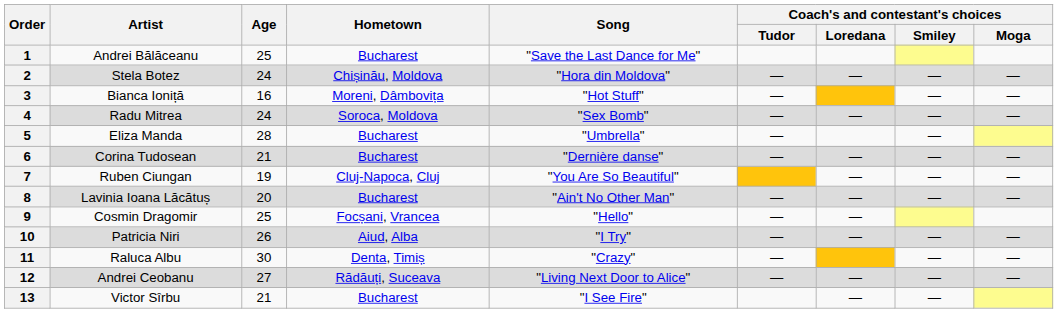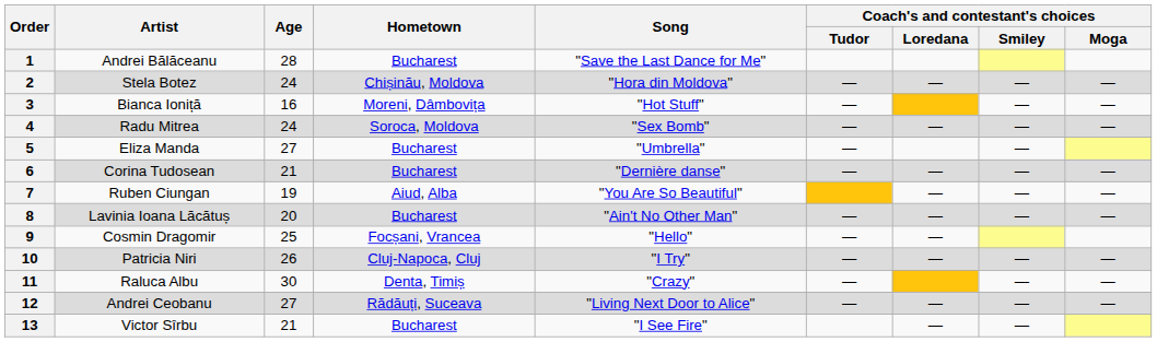 <table class="wikitable" style="text-align:center; line-height:17px; width:100%;">
 <tr>
 <th scope="col" rowspan="2" style="width:04%;">Order</th>
 <th scope="col" rowspan="2" style="width:17%;">Artist</th>
 <th scope="col" rowspan="2" style="width:04%;">Age</th>
 <th scope="col" rowspan="2" style="width:18%;">Hometown</th>
 <th scope="col" rowspan="2" style="width:22%;">Song</th>
 <th scope="col" colspan="4" style="width:24%;">Coach's and contestant's choices</th>
 </tr>
 <tr>
 <th style="width:07%;">Tudor</th>
 <th style="width:07%;">Loredana</th>
 <th style="width:07%;">Smiley</th>
 <th style="width:07%;">Moga</th>
 </tr>
 <tr>
 <th>1</th>
 <td>Andrei Bălăceanu</td>
-<td>25</td>
+<td>28</td>
 <td><a href='#'>Bucharest</a></td>
 <td>"<a href='#'>Save the Last Dance for Me</a>"</td>
 <td><strong></strong></td>
 <td><strong></strong></td>
 <td style="background:#FDFC8F;"><strong></strong></td>
 <td><strong></strong></td>
 </tr>
 <tr style="background:#DCDCDC;">
 <th>2</th>
 <td>Stela Botez</td>
 <td>24</td>
 <td><a href='#'>Chișinău</a>, <a href='#'>Moldova</a></td>
 <td>"<a href='#'>Hora din Moldova</a>"</td>
 <td>—</td>
 <td>—</td>
 <td>—</td>
 <td>—</td>
 </tr>
 <tr>
 <th>3</th>
 <td>Bianca Ioniță</td>
 <td>16</td>
 <td><a href='#'>Moreni</a>, <a href='#'>Dâmbovița</a></td>
 <td>"<a href='#'>Hot Stuff</a>"</td>
 <td>—</td>
 <td style="background:#FFC40C;"><strong></strong></td>
 <td>—</td>
 <td>—</td>
 </tr>
 <tr style="background:#DCDCDC;">
 <th>4</th>
 <td>Radu Mitrea</td>
 <td>24</td>
 <td><a href='#'>Soroca</a>, <a href='#'>Moldova</a></td>
 <td>"<a href='#'>Sex Bomb</a>"</td>
 <td>—</td>
 <td>—</td>
 <td>—</td>
 <td>—</td>
 </tr>
 <tr>
 <th>5</th>
 <td>Eliza Manda</td>
-<td>28</td>
+<td>27</td>
 <td><a href='#'>Bucharest</a></td>
 <td>"<a href='#'>Umbrella</a>"</td>
 <td>—</td>
 <td><strong></strong></td>
 <td>—</td>
 <td style="background:#FDFC8F;"><strong></strong></td>
 </tr>
 <tr style="background:#DCDCDC;">
 <th>6</th>
 <td>Corina Tudosean</td>
 <td>21</td>
 <td><a href='#'>Bucharest</a></td>
 <td>"<a href='#'>Dernière danse</a>"</td>
 <td>—</td>
 <td>—</td>
 <td>—</td>
 <td>—</td>
 </tr>
 <tr>
 <th>7</th>
 <td>Ruben Ciungan</td>
 <td>19</td>
-<td><a href='#'>Cluj-Napoca</a>, <a href='#'>Cluj</a></td>
+<td><a href='#'>Aiud</a>, <a href='#'>Alba</a></td>
 <td>"<a href='#'>You Are So Beautiful</a>"</td>
 <td style="background:#FFC40C;"><strong></strong></td>
 <td>—</td>
 <td>—</td>
 <td>—</td>
 </tr>
 <tr style="background:#DCDCDC;">
 <th>8</th>
 <td>Lavinia Ioana Lăcătuș</td>
 <td>20</td>
 <td><a href='#'>Bucharest</a></td>
 <td>"<a href='#'>Ain't No Other Man</a>"</td>
 <td>—</td>
 <td>—</td>
 <td>—</td>
 <td>—</td>
 </tr>
 <tr>
 <th>9</th>
 <td>Cosmin Dragomir</td>
 <td>25</td>
 <td><a href='#'>Focșani</a>, <a href='#'>Vrancea</a></td>
 <td>"<a href='#'>Hello</a>"</td>
 <td>—</td>
 <td>—</td>
 <td style="background:#FDFC8F;"><strong></strong></td>
 <td><strong></strong></td>
 </tr>
 <tr style="background:#DCDCDC;">
 <th>10</th>
 <td>Patricia Niri</td>
 <td>26</td>
-<td><a href='#'>Aiud</a>, <a href='#'>Alba</a></td>
+<td><a href='#'>Cluj-Napoca</a>, <a href='#'>Cluj</a></td>
 <td>"<a href='#'>I Try</a>"</td>
 <td>—</td>
 <td>—</td>
 <td>—</td>
 <td>—</td>
 </tr>
 <tr>
 <th>11</th>
 <td>Raluca Albu</td>
 <td>30</td>
 <td><a href='#'>Denta</a>, <a href='#'>Timiș</a></td>
 <td>"<a href='#'>Crazy</a>"</td>
 <td>—</td>
 <td style="background:#FFC40C;"><strong></strong></td>
 <td>—</td>
 <td>—</td>
 </tr>
 <tr style="background:#DCDCDC;">
 <th>12</th>
 <td>Andrei Ceobanu</td>
 <td>27</td>
 <td><a href='#'>Rădăuți</a>, <a href='#'>Suceava</a></td>
 <td>"<a href='#'>Living Next Door to Alice</a>"</td>
 <td>—</td>
 <td>—</td>
 <td>—</td>
 <td>—</td>
 </tr>
 <tr>
 <th>13</th>
 <td>Victor Sîrbu</td>
 <td>21</td>
 <td><a href='#'>Bucharest</a></td>
 <td>"<a href='#'>I See Fire</a>"</td>
 <td><strong></strong></td>
 <td>—</td>
 <td>—</td>
 <td style="background:#FDFC8F;"><strong></strong></td>
 </tr>
 </table>
